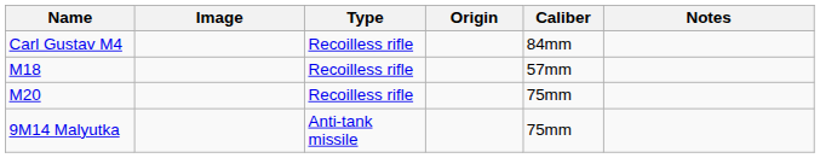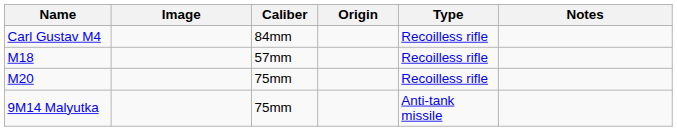 <table class="wikitable" style="width:90%;">
 <tr>
 <th width=16%>Name</th>
 <th width=21%>Image</th>
+<th width=10%>Caliber</th>
+<th width=12%>Origin</th>
 <th width=15%>Type</th>
-<th width=12%>Origin</th>
-<th width=10%>Caliber</th>
 <th width=26%>Notes</th>
 </tr>
 <tr>
 <td><a href='#'>Carl Gustav M4</a></td>
 <td></td>
+<td>84mm</td>
+<td></td>
 <td><a href='#'>Recoilless rifle</a></td>
-<td></td>
-<td>84mm</td>
 <td></td>
 </tr>
 <tr>
 <td><a href='#'>M18</a></td>
 <td></td>
+<td>57mm</td>
+<td></td>
 <td><a href='#'>Recoilless rifle</a></td>
-<td></td>
-<td>57mm</td>
 <td></td>
 </tr>
 <tr>
 <td><a href='#'>M20</a></td>
 <td></td>
+<td>75mm</td>
+<td></td>
 <td><a href='#'>Recoilless rifle</a></td>
-<td></td>
-<td>75mm</td>
 <td></td>
 </tr>
 <tr>
 <td><a href='#'>9M14 Malyutka</a></td>
 <td></td>
+<td>75mm</td>
+<td></td>
 <td><a href='#'>Anti-tank missile</a></td>
-<td></td>
-<td>75mm</td>
 <td></td>
 </tr>
 </table>
